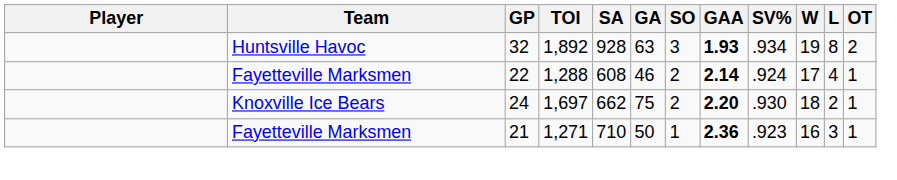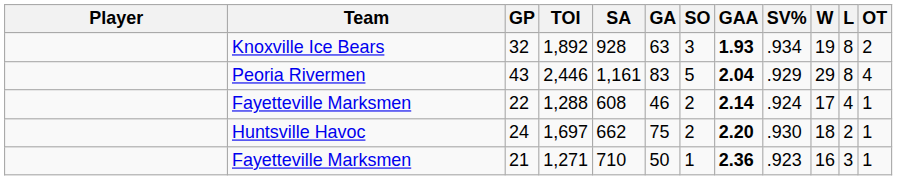 <table class="wikitable sortable">
 <tr>
 <th style="width:12em">Player</th>
 <th style="width:15em">Team</th>
 <th>GP</th>
 <th>TOI</th>
 <th>SA</th>
 <th>GA</th>
 <th>SO</th>
 <th>GAA</th>
 <th>SV%</th>
 <th>W</th>
 <th>L</th>
 <th>OT</th>
 </tr>
 <tr>
 <td></td>
-<td><a href='#'>Huntsville Havoc</a></td>
+<td><a href='#'>Knoxville Ice Bears</a></td>
 <td>32</td>
 <td>1,892</td>
 <td>928</td>
 <td>63</td>
 <td>3</td>
 <td><strong>1.93</strong></td>
 <td>.934</td>
 <td>19</td>
 <td>8</td>
 <td>2</td>
+</tr>
+<tr>
+<td></td>
+<td><a href='#'>Peoria Rivermen</a></td>
+<td>43</td>
+<td>2,446</td>
+<td>1,161</td>
+<td>83</td>
+<td>5</td>
+<td><strong>2.04</strong></td>
+<td>.929</td>
+<td>29</td>
+<td>8</td>
+<td>4</td>
 </tr>
 <tr>
 <td></td>
 <td><a href='#'>Fayetteville Marksmen</a></td>
 <td>22</td>
 <td>1,288</td>
 <td>608</td>
 <td>46</td>
 <td>2</td>
 <td><strong>2.14</strong></td>
 <td>.924</td>
 <td>17</td>
 <td>4</td>
 <td>1</td>
 </tr>
 <tr>
 <td></td>
-<td><a href='#'>Knoxville Ice Bears</a></td>
+<td><a href='#'>Huntsville Havoc</a></td>
 <td>24</td>
 <td>1,697</td>
 <td>662</td>
 <td>75</td>
 <td>2</td>
 <td><strong>2.20</strong></td>
 <td>.930</td>
 <td>18</td>
 <td>2</td>
 <td>1</td>
 </tr>
 <tr>
 <td></td>
 <td><a href='#'>Fayetteville Marksmen</a></td>
 <td>21</td>
 <td>1,271</td>
 <td>710</td>
 <td>50</td>
 <td>1</td>
 <td><strong>2.36</strong></td>
 <td>.923</td>
 <td>16</td>
 <td>3</td>
 <td>1</td>
 </tr>
 </table>
